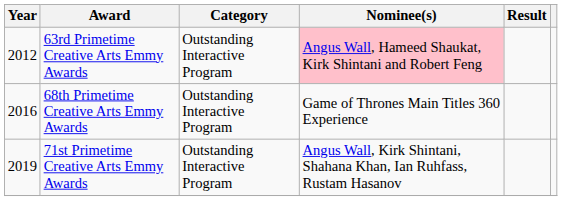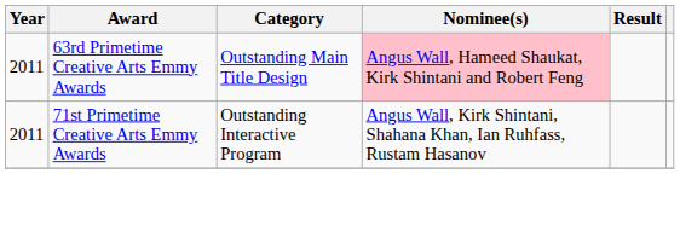 <table class="wikitable sortable">
 <tr>
 <th>Year</th>
 <th>Award</th>
 <th>Category</th>
 <th>Nominee(s)</th>
 <th>Result</th>
 <th class="unsortable"></th>
 </tr>
 <tr>
-<td>2012</td>
+<td>2011</td>
 <td><a href='#'>63rd Primetime Creative Arts Emmy Awards</a></td>
-<td>Outstanding Interactive Program</td>
+<td><a href='#'>Outstanding Main Title Design</a></td>
 <td style="background: pink;"><a href='#'>Angus Wall</a>, Hameed Shaukat, Kirk Shintani and Robert Feng</td>
 <td></td>
 <td></td>
 </tr>
 <tr>
-<td>2016</td>
-<td><a href='#'>68th Primetime Creative Arts Emmy Awards</a></td>
-<td>Outstanding Interactive Program</td>
-<td>Game of Thrones Main Titles 360 Experience</td>
-<td></td>
-<td></td>
-</tr>
-<tr>
-<td>2019</td>
+<td>2011</td>
 <td><a href='#'>71st Primetime Creative Arts Emmy Awards</a></td>
 <td>Outstanding Interactive Program</td>
 <td><a href='#'>Angus Wall</a>, Kirk Shintani, Shahana Khan, Ian Ruhfass, Rustam Hasanov</td>
 <td></td>
 <td></td>
 </tr>
 <tr>
 </tr>
 </table>
